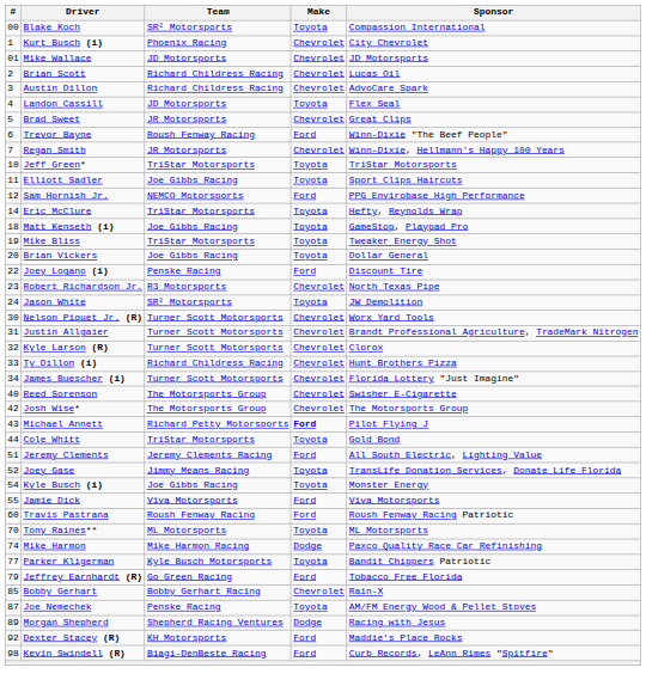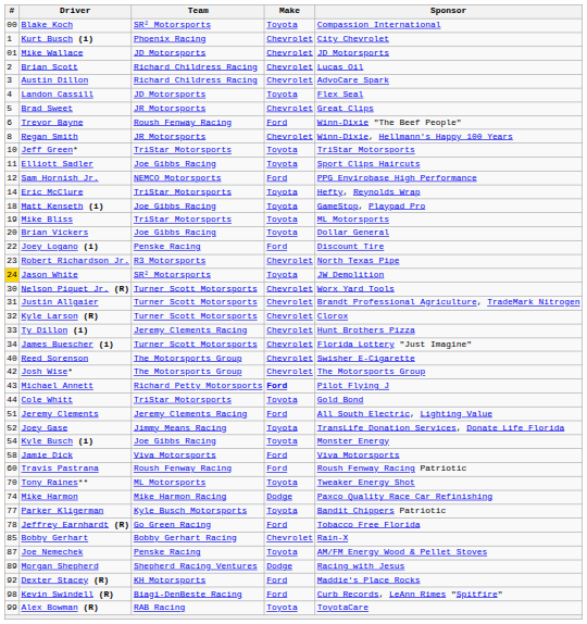 <table class="wikitable" style="font-size:95%">
 <tr>
 <th>#</th>
 <th>Driver</th>
 <th>Team</th>
 <th>Make</th>
 <th>Sponsor</th>
 </tr>
 <tr>
 <td>00</td>
 <td><a href='#'>Blake Koch</a></td>
 <td><a href='#'>SR² Motorsports</a></td>
 <td><a href='#'>Toyota</a></td>
 <td><a href='#'>Compassion International</a></td>
 </tr>
 <tr>
 <td>1</td>
 <td><a href='#'>Kurt Busch</a> <strong>(i)</strong></td>
 <td><a href='#'>Phoenix Racing</a></td>
 <td><a href='#'>Chevrolet</a></td>
 <td><a href='#'>City Chevrolet</a></td>
 </tr>
 <tr>
 <td>01</td>
 <td><a href='#'>Mike Wallace</a></td>
 <td><a href='#'>JD Motorsports</a></td>
 <td><a href='#'>Chevrolet</a></td>
 <td><a href='#'>JD Motorsports</a></td>
 </tr>
 <tr>
 <td>2</td>
 <td><a href='#'>Brian Scott</a></td>
 <td><a href='#'>Richard Childress Racing</a></td>
 <td><a href='#'>Chevrolet</a></td>
 <td><a href='#'>Lucas Oil</a></td>
 </tr>
 <tr>
 <td>3</td>
 <td><a href='#'>Austin Dillon</a></td>
 <td><a href='#'>Richard Childress Racing</a></td>
 <td><a href='#'>Chevrolet</a></td>
 <td><a href='#'>AdvoCare Spark</a></td>
 </tr>
 <tr>
 <td>4</td>
 <td><a href='#'>Landon Cassill</a></td>
 <td><a href='#'>JD Motorsports</a></td>
 <td><a href='#'>Toyota</a></td>
 <td><a href='#'>Flex Seal</a></td>
 </tr>
 <tr>
 <td>5</td>
 <td><a href='#'>Brad Sweet</a></td>
 <td><a href='#'>JR Motorsports</a></td>
 <td><a href='#'>Chevrolet</a></td>
 <td><a href='#'>Great Clips</a></td>
 </tr>
 <tr>
 <td>6</td>
 <td><a href='#'>Trevor Bayne</a></td>
 <td><a href='#'>Roush Fenway Racing</a></td>
 <td><a href='#'>Ford</a></td>
 <td><a href='#'>Winn-Dixie</a> "The Beef People"</td>
 </tr>
 <tr>
-<td>7</td>
+<td>8</td>
 <td><a href='#'>Regan Smith</a></td>
 <td><a href='#'>JR Motorsports</a></td>
 <td><a href='#'>Chevrolet</a></td>
 <td><a href='#'>Winn-Dixie</a>, <a href='#'>Hellmann's Happy 100 Years</a></td>
 </tr>
 <tr>
 <td>10</td>
 <td><a href='#'>Jeff Green</a>*</td>
 <td><a href='#'>TriStar Motorsports</a></td>
 <td><a href='#'>Toyota</a></td>
 <td><a href='#'>TriStar Motorsports</a></td>
 </tr>
 <tr>
 <td>11</td>
 <td><a href='#'>Elliott Sadler</a></td>
 <td><a href='#'>Joe Gibbs Racing</a></td>
 <td><a href='#'>Toyota</a></td>
 <td><a href='#'>Sport Clips Haircuts</a></td>
 </tr>
 <tr>
 <td>12</td>
 <td><a href='#'>Sam Hornish Jr.</a></td>
 <td><a href='#'>NEMCO Motorsports</a></td>
 <td><a href='#'>Ford</a></td>
 <td><a href='#'>PPG Envirobase High Performance</a></td>
 </tr>
 <tr>
 <td>14</td>
 <td><a href='#'>Eric McClure</a></td>
 <td><a href='#'>TriStar Motorsports</a></td>
 <td><a href='#'>Toyota</a></td>
 <td><a href='#'>Hefty</a>, <a href='#'>Reynolds Wrap</a></td>
 </tr>
 <tr>
 <td>18</td>
 <td><a href='#'>Matt Kenseth</a> <strong>(i)</strong></td>
 <td><a href='#'>Joe Gibbs Racing</a></td>
 <td><a href='#'>Toyota</a></td>
 <td><a href='#'>GameStop</a>, <a href='#'>Playpad Pro</a></td>
 </tr>
 <tr>
 <td>19</td>
 <td><a href='#'>Mike Bliss</a></td>
 <td><a href='#'>TriStar Motorsports</a></td>
 <td><a href='#'>Toyota</a></td>
-<td><a href='#'>Tweaker Energy Shot</a></td>
+<td><a href='#'>ML Motorsports</a></td>
 </tr>
 <tr>
 <td>20</td>
 <td><a href='#'>Brian Vickers</a></td>
 <td><a href='#'>Joe Gibbs Racing</a></td>
 <td><a href='#'>Toyota</a></td>
 <td><a href='#'>Dollar General</a></td>
 </tr>
 <tr>
 <td>22</td>
 <td><a href='#'>Joey Logano</a> <strong>(i)</strong></td>
 <td><a href='#'>Penske Racing</a></td>
 <td><a href='#'>Ford</a></td>
 <td><a href='#'>Discount Tire</a></td>
 </tr>
 <tr>
 <td>23</td>
 <td><a href='#'>Robert Richardson Jr.</a></td>
 <td><a href='#'>R3 Motorsports</a></td>
 <td><a href='#'>Chevrolet</a></td>
 <td><a href='#'>North Texas Pipe</a></td>
 </tr>
 <tr>
-<td>24</td>
+<td style="background: gold;">24</td>
 <td><a href='#'>Jason White</a></td>
 <td><a href='#'>SR² Motorsports</a></td>
 <td><a href='#'>Toyota</a></td>
 <td><a href='#'>JW Demolition</a></td>
 </tr>
 <tr>
 <td>30</td>
 <td><a href='#'>Nelson Piquet Jr.</a> <strong>(R)</strong></td>
 <td><a href='#'>Turner Scott Motorsports</a></td>
 <td><a href='#'>Chevrolet</a></td>
 <td><a href='#'>Worx Yard Tools</a></td>
 </tr>
 <tr>
 <td>31</td>
 <td><a href='#'>Justin Allgaier</a></td>
 <td><a href='#'>Turner Scott Motorsports</a></td>
 <td><a href='#'>Chevrolet</a></td>
 <td><a href='#'>Brandt Professional Agriculture</a>, <a href='#'>TradeMark Nitrogen</a></td>
 </tr>
 <tr>
 <td>32</td>
 <td><a href='#'>Kyle Larson</a> <strong>(R)</strong></td>
 <td><a href='#'>Turner Scott Motorsports</a></td>
 <td><a href='#'>Chevrolet</a></td>
 <td><a href='#'>Clorox</a></td>
 </tr>
 <tr>
 <td>33</td>
 <td><a href='#'>Ty Dillon</a> <strong>(i)</strong></td>
-<td><a href='#'>Richard Childress Racing</a></td>
+<td><a href='#'>Jeremy Clements Racing</a></td>
 <td><a href='#'>Chevrolet</a></td>
 <td><a href='#'>Hunt Brothers Pizza</a></td>
 </tr>
 <tr>
 <td>34</td>
 <td><a href='#'>James Buescher</a> <strong>(i)</strong></td>
 <td><a href='#'>Turner Scott Motorsports</a></td>
 <td><a href='#'>Chevrolet</a></td>
 <td><a href='#'>Florida Lottery</a> "Just Imagine"</td>
 </tr>
 <tr>
 <td>40</td>
 <td><a href='#'>Reed Sorenson</a></td>
 <td><a href='#'>The Motorsports Group</a></td>
 <td><a href='#'>Chevrolet</a></td>
 <td><a href='#'>Swisher E-Cigarette</a></td>
 </tr>
 <tr>
 <td>42</td>
 <td><a href='#'>Josh Wise</a>*</td>
 <td><a href='#'>The Motorsports Group</a></td>
 <td><a href='#'>Chevrolet</a></td>
 <td><a href='#'>The Motorsports Group</a></td>
 </tr>
 <tr>
 <td>43</td>
 <td><a href='#'>Michael Annett</a></td>
 <td><a href='#'>Richard Petty Motorsports</a></td>
 <td><strong><a href='#'>Ford</a></strong></td>
 <td><a href='#'>Pilot Flying J</a></td>
 </tr>
 <tr>
 <td>44</td>
 <td><a href='#'>Cole Whitt</a></td>
 <td><a href='#'>TriStar Motorsports</a></td>
 <td><a href='#'>Toyota</a></td>
 <td><a href='#'>Gold Bond</a></td>
 </tr>
 <tr>
 <td>51</td>
 <td><a href='#'>Jeremy Clements</a></td>
 <td><a href='#'>Jeremy Clements Racing</a></td>
 <td><a href='#'>Ford</a></td>
 <td><a href='#'>All South Electric</a>, <a href='#'>Lighting Value</a></td>
 </tr>
 <tr>
 <td>52</td>
 <td><a href='#'>Joey Gase</a></td>
 <td><a href='#'>Jimmy Means Racing</a></td>
 <td><a href='#'>Toyota</a></td>
 <td><a href='#'>TransLife Donation Services</a>, <a href='#'>Donate Life Florida</a></td>
 </tr>
 <tr>
 <td>54</td>
 <td><a href='#'>Kyle Busch</a> <strong>(i)</strong></td>
 <td><a href='#'>Joe Gibbs Racing</a></td>
 <td><a href='#'>Toyota</a></td>
 <td><a href='#'>Monster Energy</a></td>
 </tr>
 <tr>
-<td>55</td>
+<td>58</td>
 <td><a href='#'>Jamie Dick</a></td>
 <td><a href='#'>Viva Motorsports</a></td>
 <td><a href='#'>Ford</a></td>
 <td><a href='#'>Viva Motorsports</a></td>
 </tr>
 <tr>
 <td>60</td>
 <td><a href='#'>Travis Pastrana</a></td>
 <td><a href='#'>Roush Fenway Racing</a></td>
 <td><a href='#'>Ford</a></td>
 <td><a href='#'>Roush Fenway Racing</a> Patriotic</td>
 </tr>
 <tr>
 <td>70</td>
 <td><a href='#'>Tony Raines</a>**</td>
 <td><a href='#'>ML Motorsports</a></td>
 <td><a href='#'>Toyota</a></td>
-<td><a href='#'>ML Motorsports</a></td>
+<td><a href='#'>Tweaker Energy Shot</a></td>
 </tr>
 <tr>
 <td>74</td>
 <td><a href='#'>Mike Harmon</a></td>
 <td><a href='#'>Mike Harmon Racing</a></td>
 <td><a href='#'>Dodge</a></td>
 <td><a href='#'>Paxco Quality Race Car Refinishing</a></td>
 </tr>
 <tr>
 <td>77</td>
 <td><a href='#'>Parker Kligerman</a></td>
 <td><a href='#'>Kyle Busch Motorsports</a></td>
 <td><a href='#'>Toyota</a></td>
 <td><a href='#'>Bandit Chippers</a> Patriotic</td>
 </tr>
 <tr>
-<td>79</td>
+<td>78</td>
 <td><a href='#'>Jeffrey Earnhardt</a> <strong>(R)</strong></td>
 <td><a href='#'>Go Green Racing</a></td>
 <td><a href='#'>Ford</a></td>
 <td><a href='#'>Tobacco Free Florida</a></td>
 </tr>
 <tr>
 <td>85</td>
 <td><a href='#'>Bobby Gerhart</a></td>
 <td><a href='#'>Bobby Gerhart Racing</a></td>
 <td><a href='#'>Chevrolet</a></td>
 <td><a href='#'>Rain-X</a></td>
 </tr>
 <tr>
 <td>87</td>
 <td><a href='#'>Joe Nemechek</a></td>
 <td><a href='#'>Penske Racing</a></td>
 <td><a href='#'>Toyota</a></td>
 <td><a href='#'>AM/FM Energy Wood & Pellet Stoves</a></td>
 </tr>
 <tr>
 <td>89</td>
 <td><a href='#'>Morgan Shepherd</a></td>
 <td><a href='#'>Shepherd Racing Ventures</a></td>
 <td><a href='#'>Dodge</a></td>
 <td><a href='#'>Racing with Jesus</a></td>
 </tr>
 <tr>
 <td>92</td>
 <td><a href='#'>Dexter Stacey</a> <strong>(R)</strong></td>
 <td><a href='#'>KH Motorsports</a></td>
 <td><a href='#'>Ford</a></td>
 <td><a href='#'>Maddie's Place Rocks</a></td>
 </tr>
 <tr>
 <td>98</td>
 <td><a href='#'>Kevin Swindell</a> <strong>(R)</strong></td>
 <td><a href='#'>Biagi-DenBeste Racing</a></td>
 <td><a href='#'>Ford</a></td>
 <td><a href='#'>Curb Records</a>, <a href='#'>LeAnn Rimes</a> "<a href='#'>Spitfire</a>"</td>
 </tr>
 <tr>
+<td>99</td>
+<td><a href='#'>Alex Bowman</a> <strong>(R)</strong></td>
+<td><a href='#'>RAB Racing</a></td>
+<td><a href='#'>Toyota</a></td>
+<td><a href='#'>ToyotaCare</a></td>
+</tr>
+<tr>
 <th colspan="5"></th>
 </tr>
 </table>
